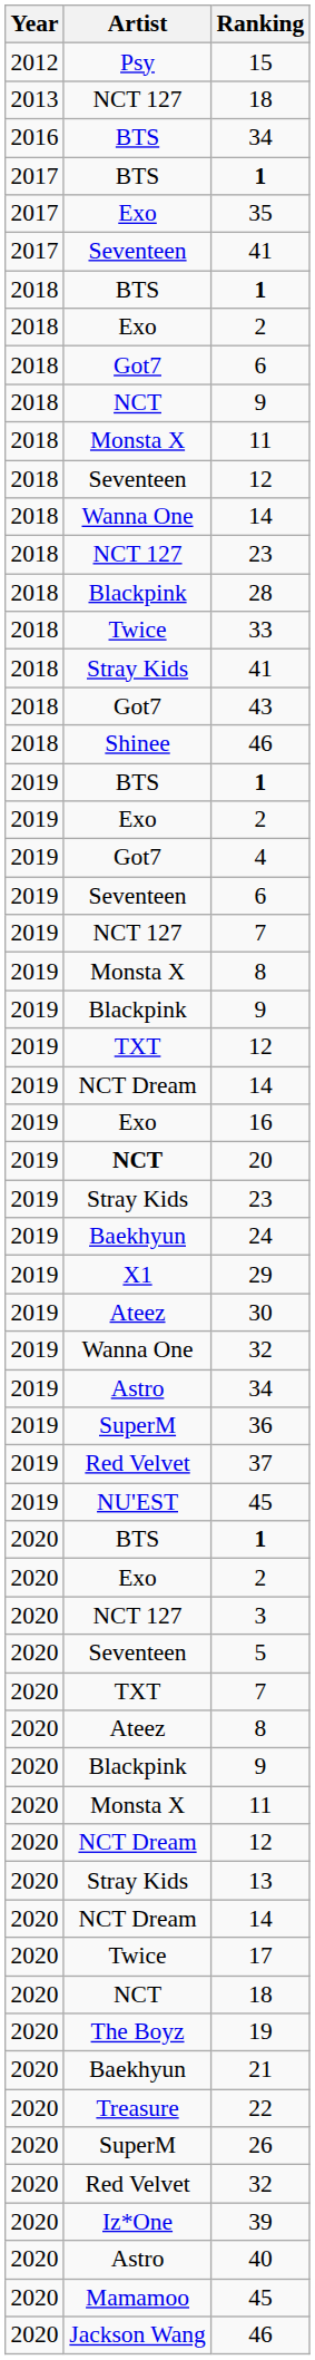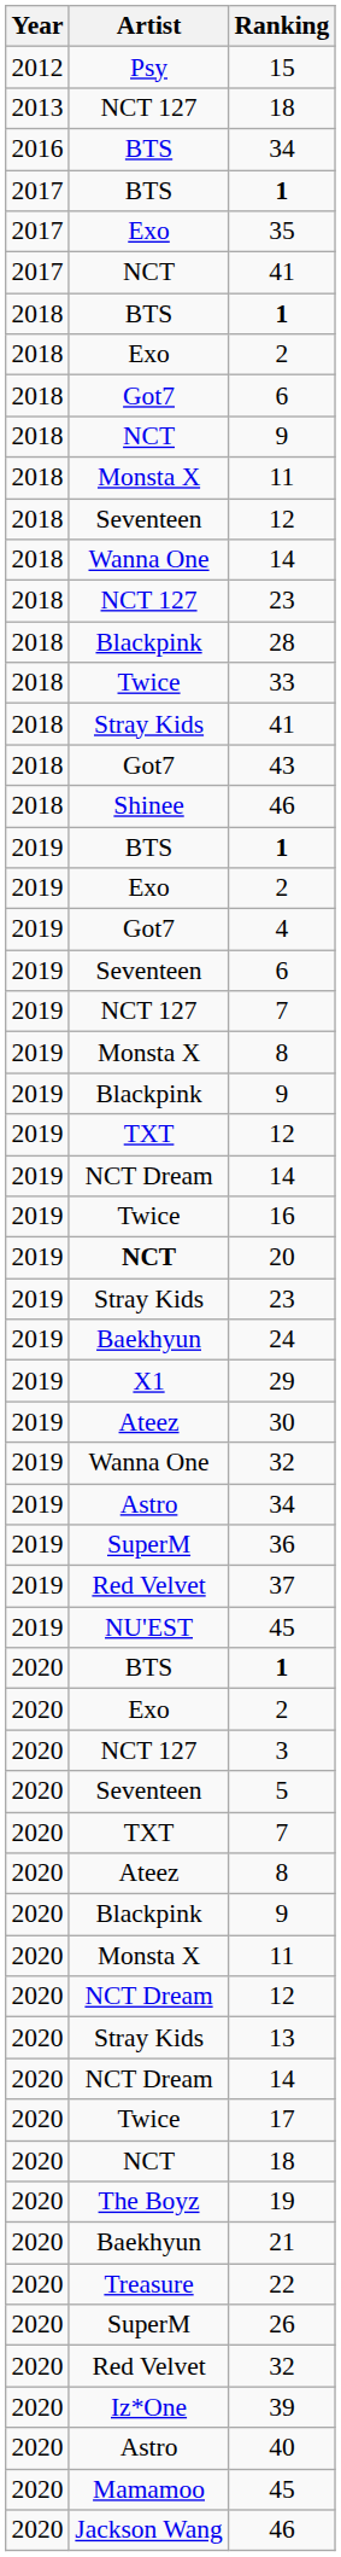 <table class="wikitable sortable" style="text-align:center">
 <tr>
 <th>Year</th>
 <th>Artist</th>
 <th>Ranking</th>
 </tr>
 <tr>
 <td>2012</td>
 <td><a href='#'>Psy</a></td>
 <td>15</td>
 </tr>
 <tr>
 <td>2013</td>
 <td>NCT 127</td>
 <td>18</td>
 </tr>
 <tr>
 <td>2016</td>
 <td><a href='#'>BTS</a></td>
 <td>34</td>
 </tr>
 <tr>
 <td>2017</td>
 <td>BTS</td>
 <td><span><strong>1</strong></span></td>
 </tr>
 <tr>
 <td>2017</td>
 <td><a href='#'>Exo</a></td>
 <td>35</td>
 </tr>
 <tr>
 <td>2017</td>
-<td><a href='#'>Seventeen</a></td>
+<td>NCT</td>
 <td>41</td>
 </tr>
 <tr>
 <td>2018</td>
 <td>BTS</td>
 <td><span><strong>1</strong></span></td>
 </tr>
 <tr>
 <td>2018</td>
 <td>Exo</td>
 <td>2</td>
 </tr>
 <tr>
 <td>2018</td>
 <td><a href='#'>Got7</a></td>
 <td>6</td>
 </tr>
 <tr>
 <td>2018</td>
 <td><a href='#'>NCT</a></td>
 <td>9</td>
 </tr>
 <tr>
 <td>2018</td>
 <td><a href='#'>Monsta X</a></td>
 <td>11</td>
 </tr>
 <tr>
 <td>2018</td>
 <td>Seventeen</td>
 <td>12</td>
 </tr>
 <tr>
 <td>2018</td>
 <td><a href='#'>Wanna One</a></td>
 <td>14</td>
 </tr>
 <tr>
 <td>2018</td>
 <td><a href='#'>NCT 127</a></td>
 <td>23</td>
 </tr>
 <tr>
 <td>2018</td>
 <td><a href='#'>Blackpink</a></td>
 <td>28</td>
 </tr>
 <tr>
 <td>2018</td>
 <td><a href='#'>Twice</a></td>
 <td>33</td>
 </tr>
 <tr>
 <td>2018</td>
 <td><a href='#'>Stray Kids</a></td>
 <td>41</td>
 </tr>
 <tr>
 <td>2018</td>
 <td>Got7</td>
 <td>43</td>
 </tr>
 <tr>
 <td>2018</td>
 <td><a href='#'>Shinee</a></td>
 <td>46</td>
 </tr>
 <tr>
 <td>2019</td>
 <td>BTS</td>
 <td><span><strong>1</strong></span></td>
 </tr>
 <tr>
 <td>2019</td>
 <td>Exo</td>
 <td>2</td>
 </tr>
 <tr>
 <td>2019</td>
 <td>Got7</td>
 <td>4</td>
 </tr>
 <tr>
 <td>2019</td>
 <td>Seventeen</td>
 <td>6</td>
 </tr>
 <tr>
 <td>2019</td>
 <td>NCT 127</td>
 <td>7</td>
 </tr>
 <tr>
 <td>2019</td>
 <td>Monsta X</td>
 <td>8</td>
 </tr>
 <tr>
 <td>2019</td>
 <td>Blackpink</td>
 <td>9</td>
 </tr>
 <tr>
 <td>2019</td>
 <td><a href='#'>TXT</a></td>
 <td>12</td>
 </tr>
 <tr>
 <td>2019</td>
 <td>NCT Dream</td>
 <td>14</td>
 </tr>
 <tr>
 <td>2019</td>
-<td>Exo</td>
+<td Twice>Twice</td>
 <td>16</td>
 </tr>
 <tr>
 <td>2019</td>
 <td><strong>NCT</strong></td>
 <td>20</td>
 </tr>
 <tr>
 <td>2019</td>
 <td>Stray Kids</td>
 <td>23</td>
 </tr>
 <tr>
 <td>2019</td>
 <td><a href='#'>Baekhyun</a></td>
 <td>24</td>
 </tr>
 <tr>
 <td>2019</td>
 <td><a href='#'>X1</a></td>
 <td>29</td>
 </tr>
 <tr>
 <td>2019</td>
 <td><a href='#'>Ateez</a></td>
 <td>30</td>
 </tr>
 <tr>
 <td>2019</td>
 <td>Wanna One</td>
 <td>32</td>
 </tr>
 <tr>
 <td>2019</td>
 <td><a href='#'>Astro</a></td>
 <td>34</td>
 </tr>
 <tr>
 <td>2019</td>
 <td><a href='#'>SuperM</a></td>
 <td>36</td>
 </tr>
 <tr>
 <td>2019</td>
 <td><a href='#'>Red Velvet</a></td>
 <td>37</td>
 </tr>
 <tr>
 <td>2019</td>
 <td><a href='#'>NU'EST</a></td>
 <td>45</td>
 </tr>
 <tr>
 <td>2020</td>
 <td>BTS</td>
 <td><span><strong>1</strong></span></td>
 </tr>
 <tr>
 <td>2020</td>
 <td>Exo</td>
 <td>2</td>
 </tr>
 <tr>
 <td>2020</td>
 <td>NCT 127</td>
 <td>3</td>
 </tr>
 <tr>
 <td>2020</td>
 <td>Seventeen</td>
 <td>5</td>
 </tr>
 <tr>
 <td>2020</td>
 <td>TXT</td>
 <td>7</td>
 </tr>
 <tr>
 <td>2020</td>
 <td>Ateez</td>
 <td>8</td>
 </tr>
 <tr>
 <td>2020</td>
 <td>Blackpink</td>
 <td>9</td>
 </tr>
 <tr>
 <td>2020</td>
 <td>Monsta X</td>
 <td>11</td>
 </tr>
 <tr>
 <td>2020</td>
 <td><a href='#'>NCT Dream</a></td>
 <td>12</td>
 </tr>
 <tr>
 <td>2020</td>
 <td>Stray Kids</td>
 <td>13</td>
 </tr>
 <tr>
 <td>2020</td>
 <td>NCT Dream</td>
 <td>14</td>
 </tr>
 <tr>
 <td>2020</td>
 <td>Twice</td>
 <td>17</td>
 </tr>
 <tr>
 <td>2020</td>
 <td>NCT</td>
 <td>18</td>
 </tr>
 <tr>
 <td>2020</td>
 <td><a href='#'>The Boyz</a></td>
 <td>19</td>
 </tr>
 <tr>
 <td>2020</td>
 <td>Baekhyun</td>
 <td>21</td>
 </tr>
 <tr>
 <td>2020</td>
 <td><a href='#'>Treasure</a></td>
 <td>22</td>
 </tr>
 <tr>
 <td>2020</td>
 <td>SuperM</td>
 <td>26</td>
 </tr>
 <tr>
 <td>2020</td>
 <td>Red Velvet</td>
 <td>32</td>
 </tr>
 <tr>
 <td>2020</td>
 <td><a href='#'>Iz*One</a></td>
 <td>39</td>
 </tr>
 <tr>
 <td>2020</td>
 <td>Astro</td>
 <td>40</td>
 </tr>
 <tr>
 <td>2020</td>
 <td><a href='#'>Mamamoo</a></td>
 <td>45</td>
 </tr>
 <tr>
 <td>2020</td>
 <td><a href='#'>Jackson Wang</a></td>
 <td>46</td>
 </tr>
 </table>
